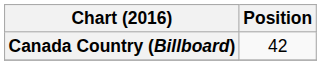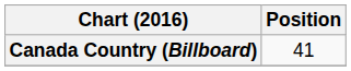 <table class="wikitable sortable plainrowheaders" style="text-align:center;">
 <tr>
 <th>Chart (2016)</th>
 <th>Position</th>
 </tr>
 <tr>
 <th scope="row">Canada Country (<em>Billboard</em>)</th>
-<td>42</td>
+<td>41</td>
 </tr>
 <tr>
 </tr>
 </table>
